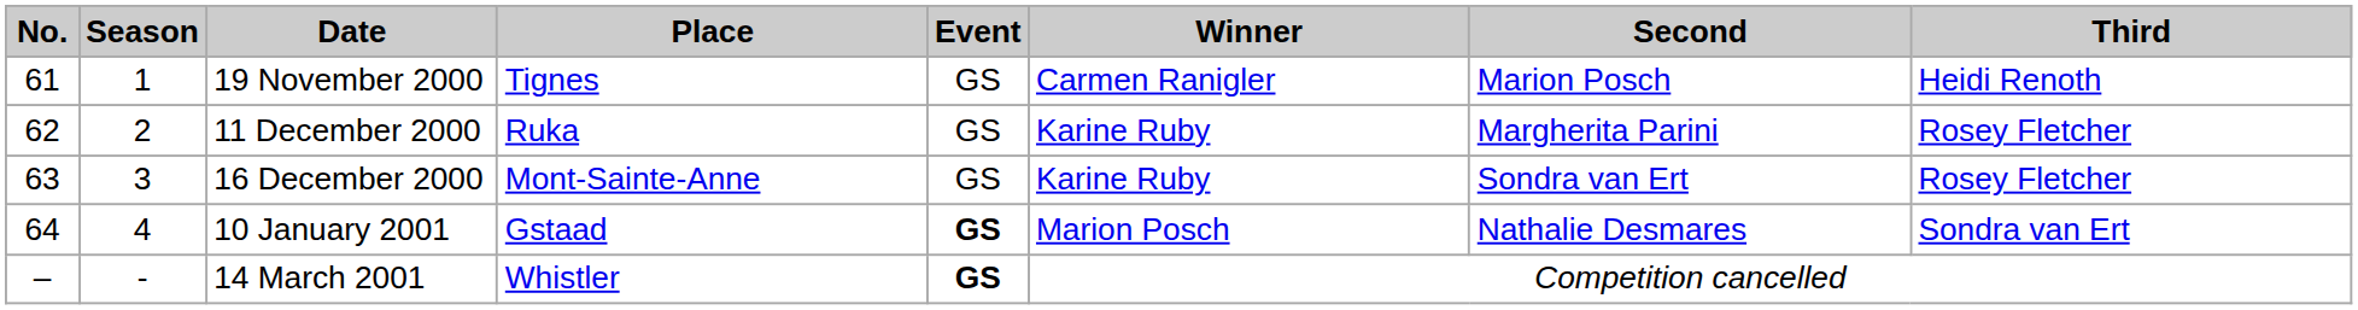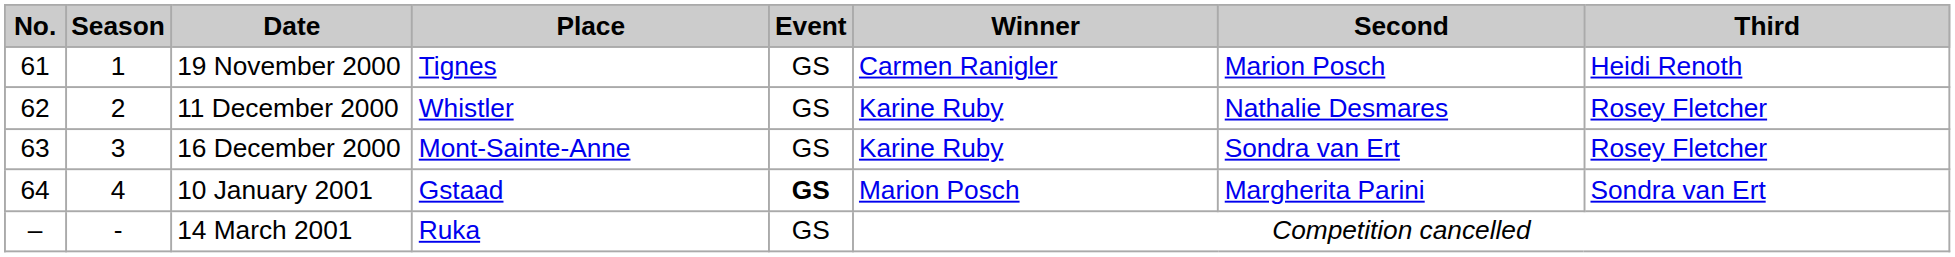 <table class="wikitable plainrowheaders" style="background:#fff; font-size:86%; border:grey solid 1px; border-collapse:collapse;">
 <tr style="background:#ccc; text-align:center;">
 <th scope="col" style="background:#ccc; width:25px;">No.</th>
 <th scope="col" style="background:#ccc; width:30px;">Season</th>
 <th scope="col" style="background:#ccc; width:120px;">Date</th>
 <th scope="col" style="background:#ccc; width:180px;">Place</th>
 <th scope="col" style="background:#ccc; width:15px;">Event</th>
 <th scope="col" style="background:#ccc; width:185px;">Winner</th>
 <th scope="col" style="background:#ccc; width:185px;">Second</th>
 <th scope="col" style="background:#ccc; width:185px;">Third</th>
 </tr>
 <tr>
 <td align=center>61</td>
 <td align=center>1</td>
 <td>19 November 2000</td>
 <td> <a href='#'>Tignes</a></td>
 <td align=center>GS</td>
 <td> <a href='#'>Carmen Ranigler</a></td>
 <td> <a href='#'>Marion Posch</a></td>
 <td> <a href='#'>Heidi Renoth</a></td>
 </tr>
 <tr>
 <td align=center>62</td>
 <td align=center>2</td>
 <td>11 December 2000</td>
-<td> <a href='#'>Ruka</a></td>
+<td> <a href='#'>Whistler</a></td>
 <td align=center>GS</td>
 <td> <a href='#'>Karine Ruby</a></td>
-<td> <a href='#'>Margherita Parini</a></td>
+<td> <a href='#'>Nathalie Desmares</a></td>
 <td> <a href='#'>Rosey Fletcher</a></td>
 </tr>
 <tr>
 <td align=center>63</td>
 <td align=center>3</td>
 <td>16 December 2000</td>
 <td> <a href='#'>Mont-Sainte-Anne</a></td>
 <td align=center>GS</td>
 <td> <a href='#'>Karine Ruby</a></td>
 <td> <a href='#'>Sondra van Ert</a></td>
 <td> <a href='#'>Rosey Fletcher</a></td>
 </tr>
 <tr>
 <td align=center>64</td>
 <td align=center>4</td>
 <td>10 January 2001</td>
 <td> <a href='#'>Gstaad</a></td>
 <td align=center><strong>GS</strong></td>
 <td> <a href='#'>Marion Posch</a></td>
-<td> <a href='#'>Nathalie Desmares</a></td>
+<td> <a href='#'>Margherita Parini</a></td>
 <td> <a href='#'>Sondra van Ert</a></td>
 </tr>
 <tr>
 <td align=center>–</td>
 <td align=center>-</td>
 <td>14 March 2001</td>
-<td> <a href='#'>Whistler</a></td>
-<td align=center><strong>GS</strong></td>
+<td> <a href='#'>Ruka</a></td>
+<td align=center>GS</td>
 <td colspan=3 align=center><em>Competition cancelled</em></td>
 </tr>
 </table>
